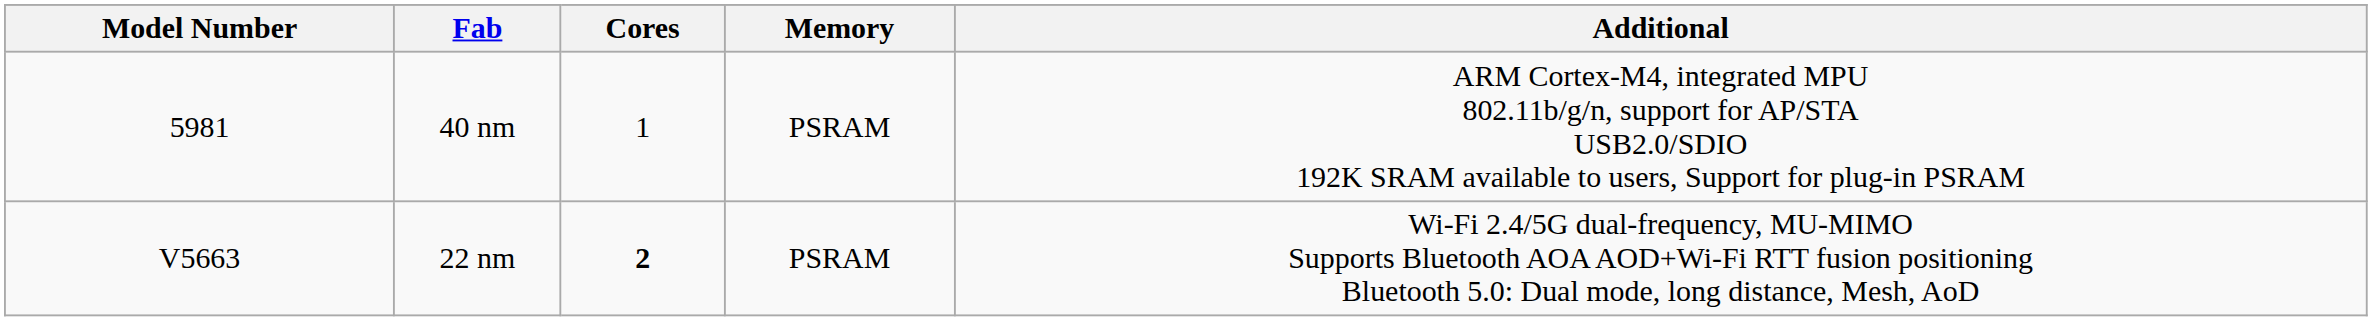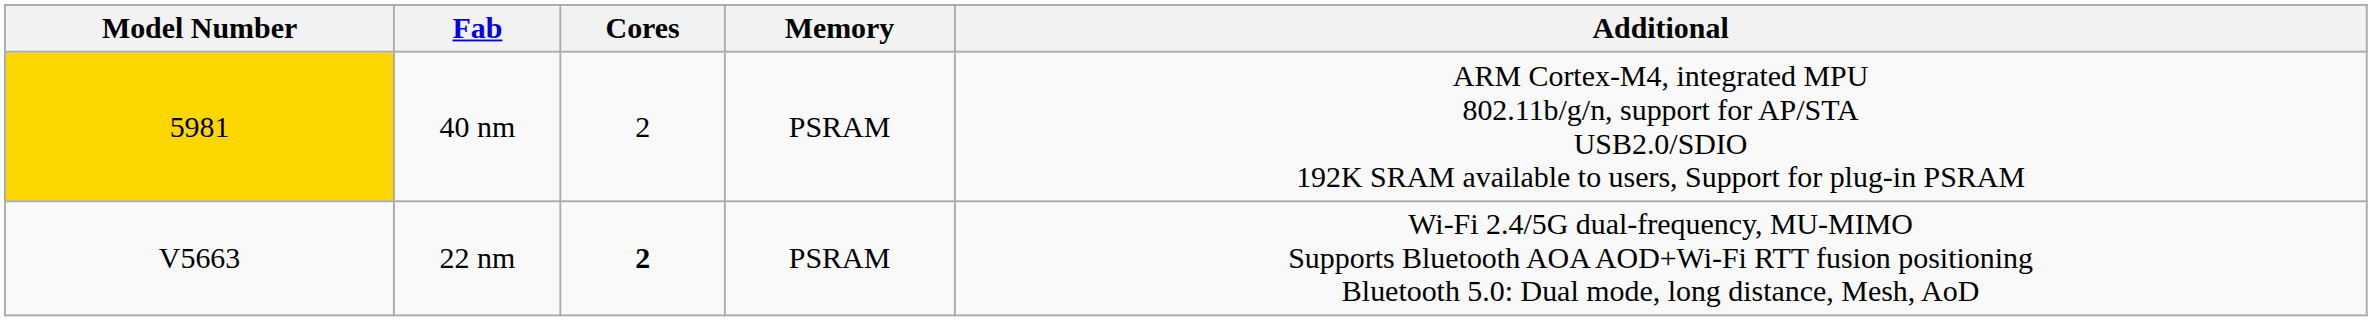 <table class="wikitable" style="width:100%; text-align:center">
 <tr>
 <th>Model Number</th>
 <th><a href='#'>Fab</a></th>
 <th>Cores</th>
 <th>Memory</th>
 <th>Additional</th>
 </tr>
 <tr>
-<td>5981</td>
+<td style="background: gold;">5981</td>
 <td>40 nm</td>
-<td>1</td>
+<td>2</td>
 <td>PSRAM</td>
 <td>ARM Cortex-M4, integrated MPU<br>802.11b/g/n, support for AP/STA<br>USB2.0/SDIO<br>192K SRAM available to users, Support for plug-in PSRAM</td>
 </tr>
 <tr>
 <td>V5663</td>
 <td>22 nm</td>
 <td><strong>2</strong></td>
 <td>PSRAM</td>
 <td>Wi-Fi 2.4/5G dual-frequency, MU-MIMO<br>Supports Bluetooth AOA AOD+Wi-Fi RTT fusion positioning<br>Bluetooth 5.0: Dual mode, long distance, Mesh, AoD</td>
 </tr>
 </table>
